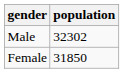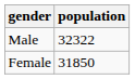 <table class="wikitable">
 <tr>
 <th>gender</th>
 <th>population</th>
 </tr>
 <tr>
 <td>Male</td>
-<td>32302</td>
+<td>32322</td>
 </tr>
 <tr>
 <td>Female</td>
 <td>31850</td>
 </tr>
 </table>
